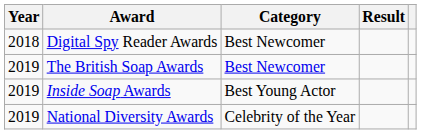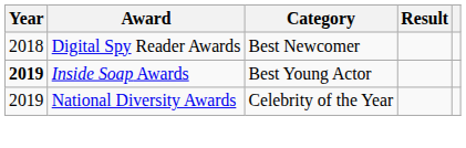 <table class="wikitable">
 <tr>
 <th>Year</th>
 <th>Award</th>
 <th>Category</th>
 <th>Result</th>
 <th></th>
 </tr>
 <tr>
 <td>2018</td>
 <td><a href='#'>Digital Spy</a> Reader Awards</td>
 <td>Best Newcomer</td>
 <td></td>
 <td align="center"></td>
 </tr>
 <tr>
-<td>2019</td>
-<td><a href='#'>The British Soap Awards</a></td>
-<td><a href='#'>Best Newcomer</a></td>
-<td></td>
-<td align="center"></td>
-</tr>
-<tr>
-<td>2019</td>
+<td><strong>2019</strong></td>
 <td><a href='#'><em>Inside Soap</em> Awards</a></td>
 <td>Best Young Actor</td>
 <td></td>
 <td align="center"></td>
 </tr>
 <tr>
 <td>2019</td>
 <td><a href='#'>National Diversity Awards</a></td>
 <td>Celebrity of the Year</td>
 <td></td>
 <td align="center"></td>
 </tr>
 </table>
